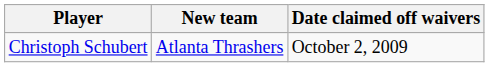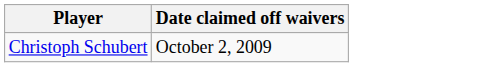 <table class="wikitable">
 <tr>
 <th>Player</th>
-<th>New team</th>
 <th>Date claimed off waivers</th>
 </tr>
 <tr>
 <td><a href='#'>Christoph Schubert</a></td>
-<td><a href='#'>Atlanta Thrashers</a></td>
 <td>October 2, 2009</td>
 </tr>
 </table>
